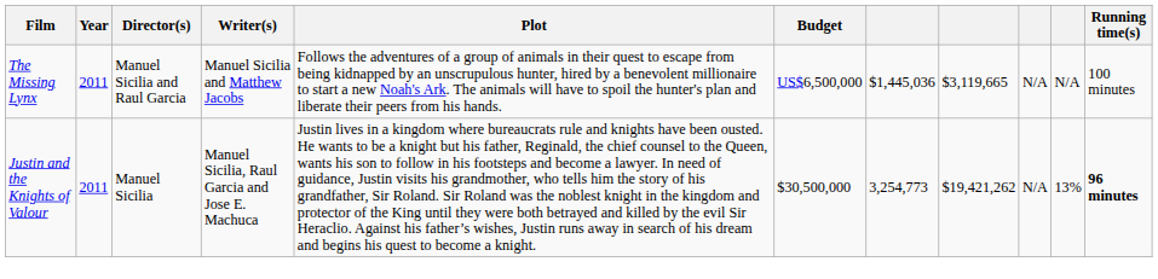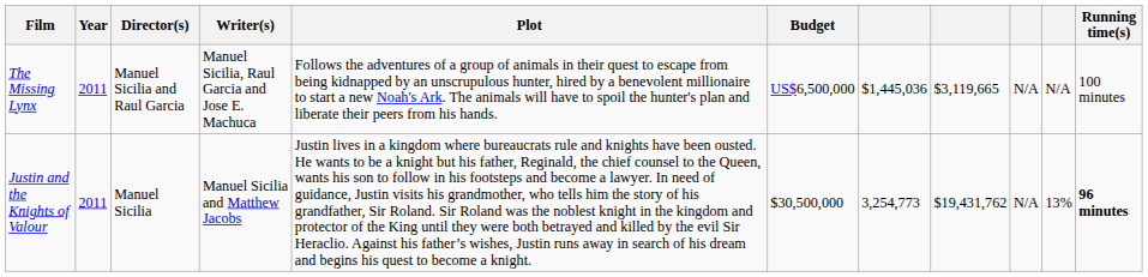 <table class="wikitable sortable" border="1">
 <tr>
 <th>Film</th>
 <th>Year</th>
 <th class="unsortable">Director(s)</th>
 <th class="unsortable">Writer(s)</th>
 <th>Plot</th>
 <th>Budget</th>
 <th></th>
 <th></th>
 <th></th>
 <th></th>
 <th>Running time(s)</th>
 </tr>
 <tr>
 <td><em><a href='#'>The Missing Lynx</a></em></td>
 <td><a href='#'>2011</a></td>
 <td>Manuel Sicilia and Raul Garcia</td>
-<td>Manuel Sicilia and <a href='#'>Matthew Jacobs</a></td>
+<td>Manuel Sicilia, Raul Garcia and Jose E. Machuca</td>
 <td>Follows the adventures of a group of animals in their quest to escape from being kidnapped by an unscrupulous hunter, hired by a benevolent millionaire to start a new <a href='#'>Noah's Ark</a>. The animals will have to spoil the hunter's plan and liberate their peers from his hands.</td>
 <td><a href='#'>US$</a>6,500,000</td>
 <td>$1,445,036</td>
 <td>$3,119,665</td>
 <td>N/A</td>
 <td>N/A</td>
 <td>100 minutes</td>
 </tr>
 <tr>
 <td><em><a href='#'>Justin and the Knights of Valour</a></em></td>
 <td><a href='#'>2011</a></td>
 <td>Manuel Sicilia</td>
-<td>Manuel Sicilia, Raul Garcia and Jose E. Machuca</td>
+<td>Manuel Sicilia and <a href='#'>Matthew Jacobs</a></td>
 <td>Justin lives in a kingdom where bureaucrats rule and knights have been ousted. He wants to be a knight but his father, Reginald, the chief counsel to the Queen, wants his son to follow in his footsteps and become a lawyer. In need of guidance, Justin visits his grandmother, who tells him the story of his grandfather, Sir Roland. Sir Roland was the noblest knight in the kingdom and protector of the King until they were both betrayed and killed by the evil Sir Heraclio. Against his father’s wishes, Justin runs away in search of his dream and begins his quest to become a knight.</td>
 <td>$30,500,000</td>
 <td>3,254,773</td>
-<td>$19,421,262</td>
+<td>$19,431,762</td>
 <td>N/A</td>
 <td>13%</td>
 <td><strong>96 minutes</strong></td>
 </tr>
 </table>
